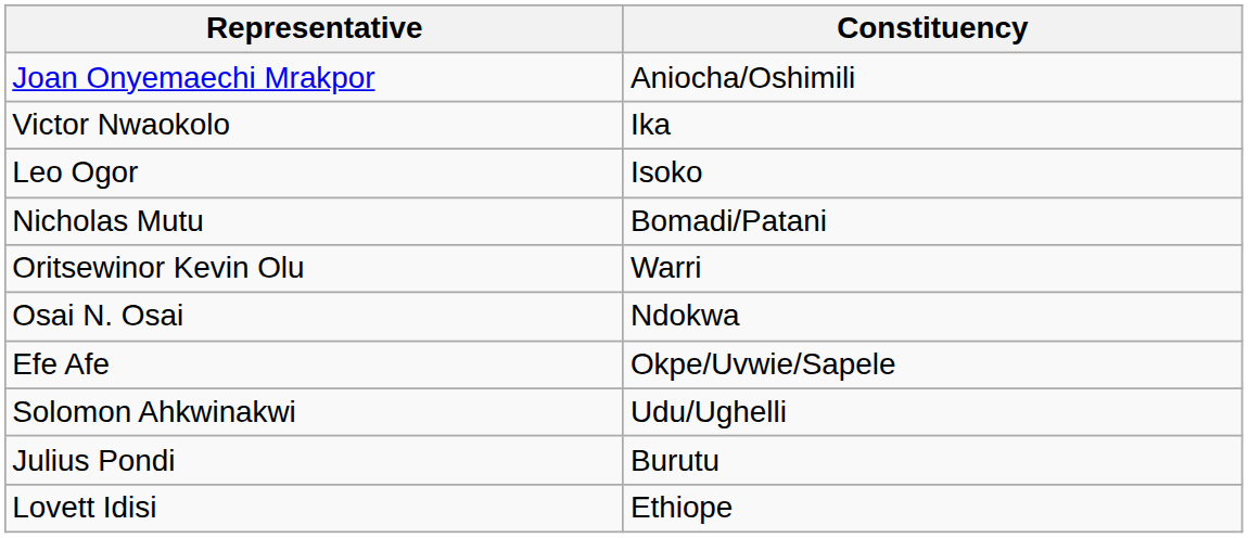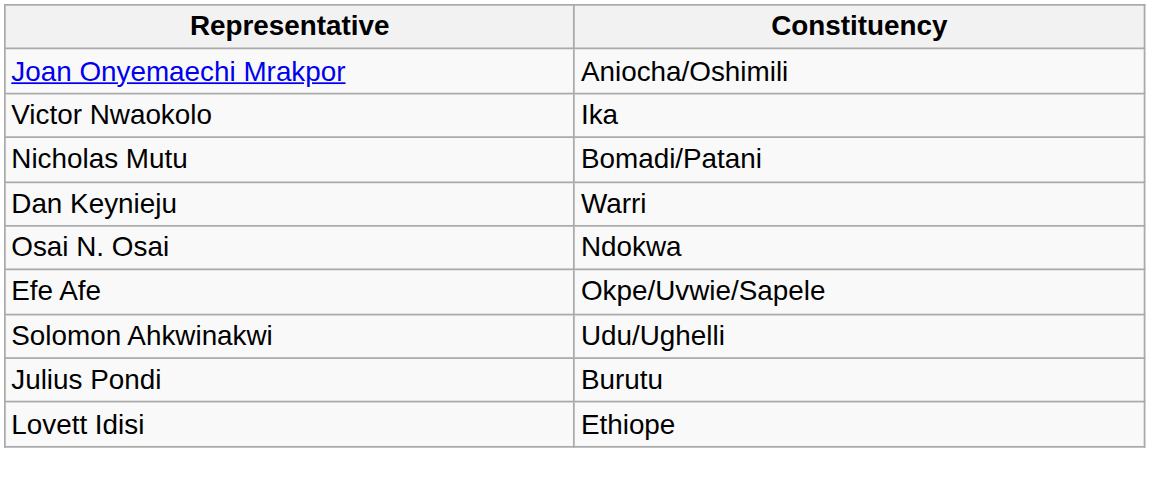 <table class="wikitable">
 <tr>
 <th style="width:20em">Representative</th>
 <th style="width:20em">Constituency</th>
 </tr>
 <tr>
 <td><a href='#'>Joan Onyemaechi Mrakpor</a></td>
 <td>Aniocha/Oshimili</td>
 </tr>
 <tr>
 <td>Victor Nwaokolo</td>
 <td>Ika</td>
 </tr>
 <tr>
-<td>Leo Ogor</td>
-<td>Isoko</td>
-</tr>
-<tr>
 <td>Nicholas Mutu</td>
 <td>Bomadi/Patani</td>
 </tr>
 <tr>
-<td>Oritsewinor Kevin Olu</td>
+<td>Dan Keynieju</td>
 <td>Warri</td>
 </tr>
 <tr>
 <td>Osai N. Osai</td>
 <td>Ndokwa</td>
 </tr>
 <tr>
 <td>Efe Afe</td>
 <td>Okpe/Uvwie/Sapele</td>
 </tr>
 <tr>
 <td>Solomon Ahkwinakwi</td>
 <td>Udu/Ughelli</td>
 </tr>
 <tr>
 <td>Julius Pondi</td>
 <td>Burutu</td>
 </tr>
 <tr>
 <td>Lovett Idisi</td>
 <td>Ethiope</td>
 </tr>
 </table>
